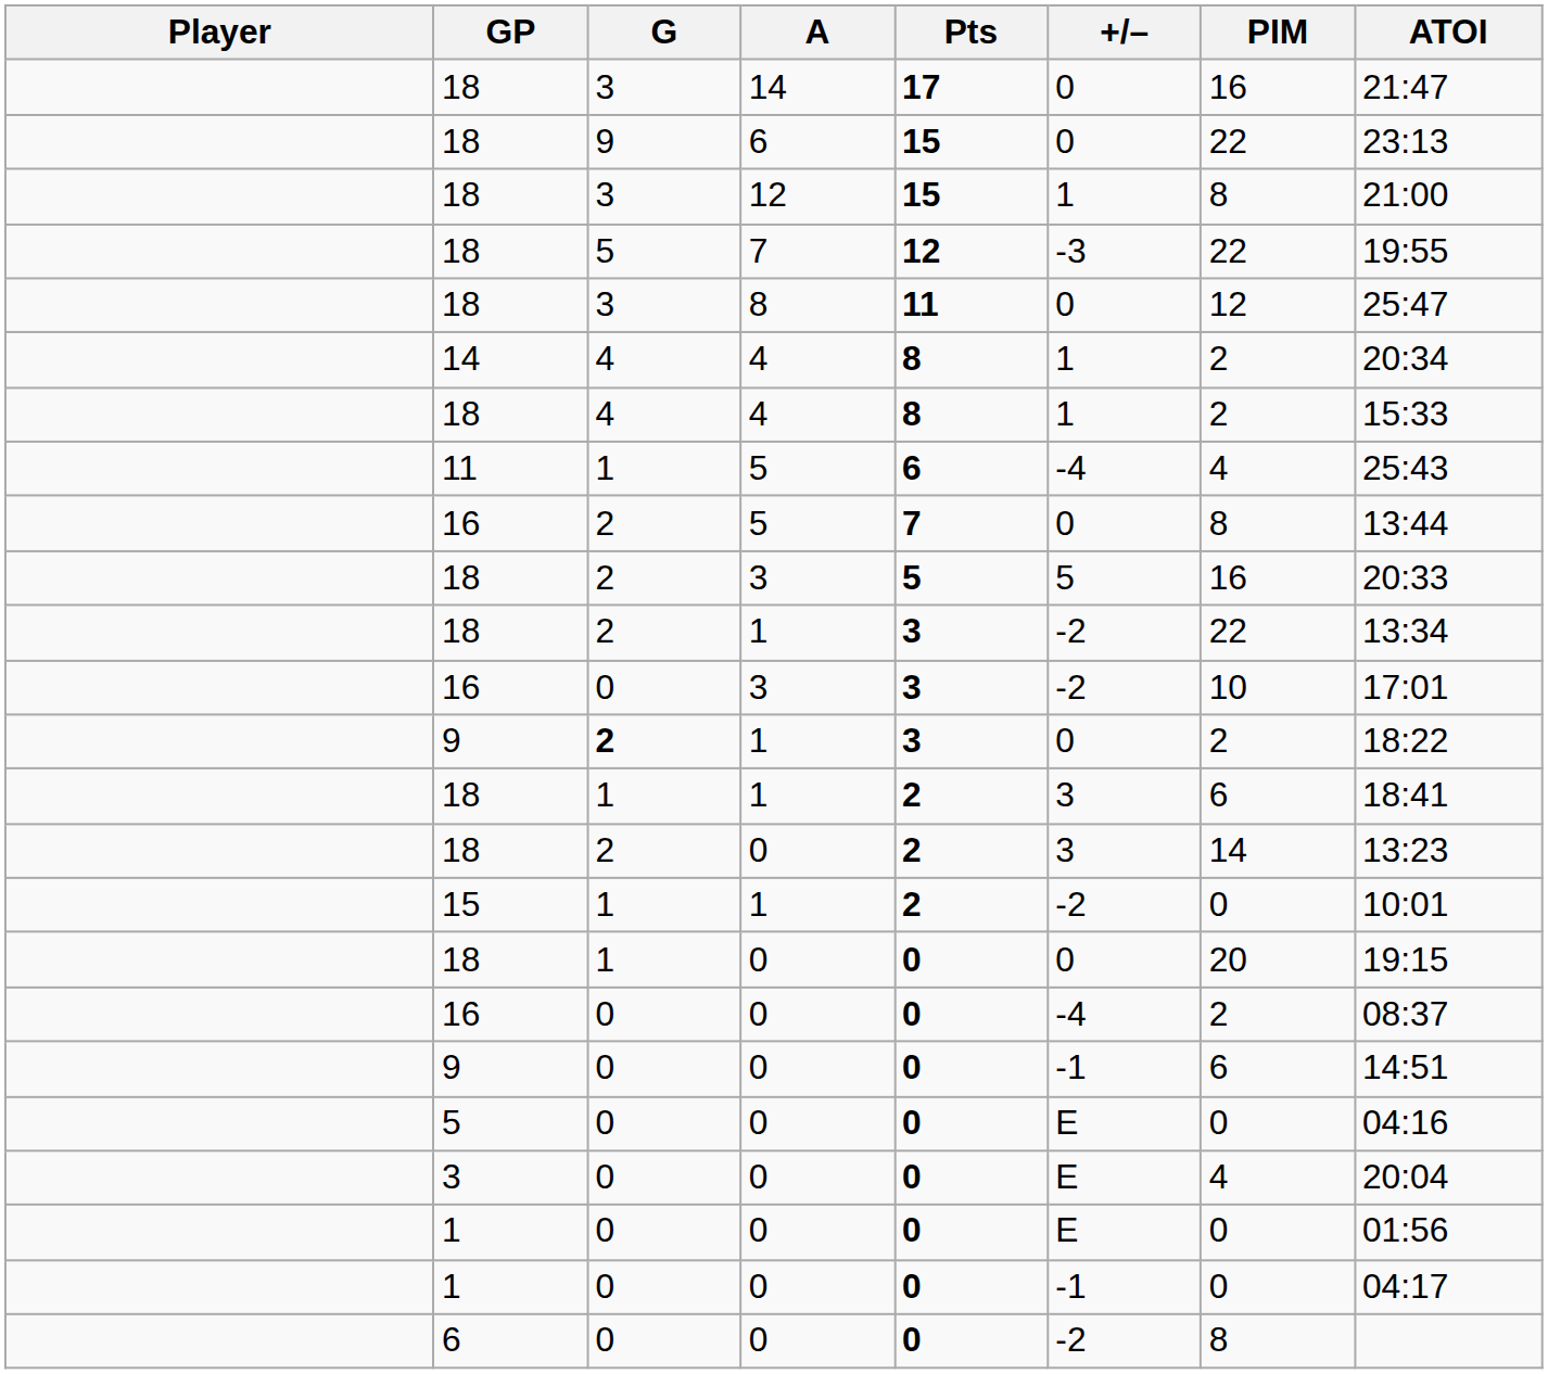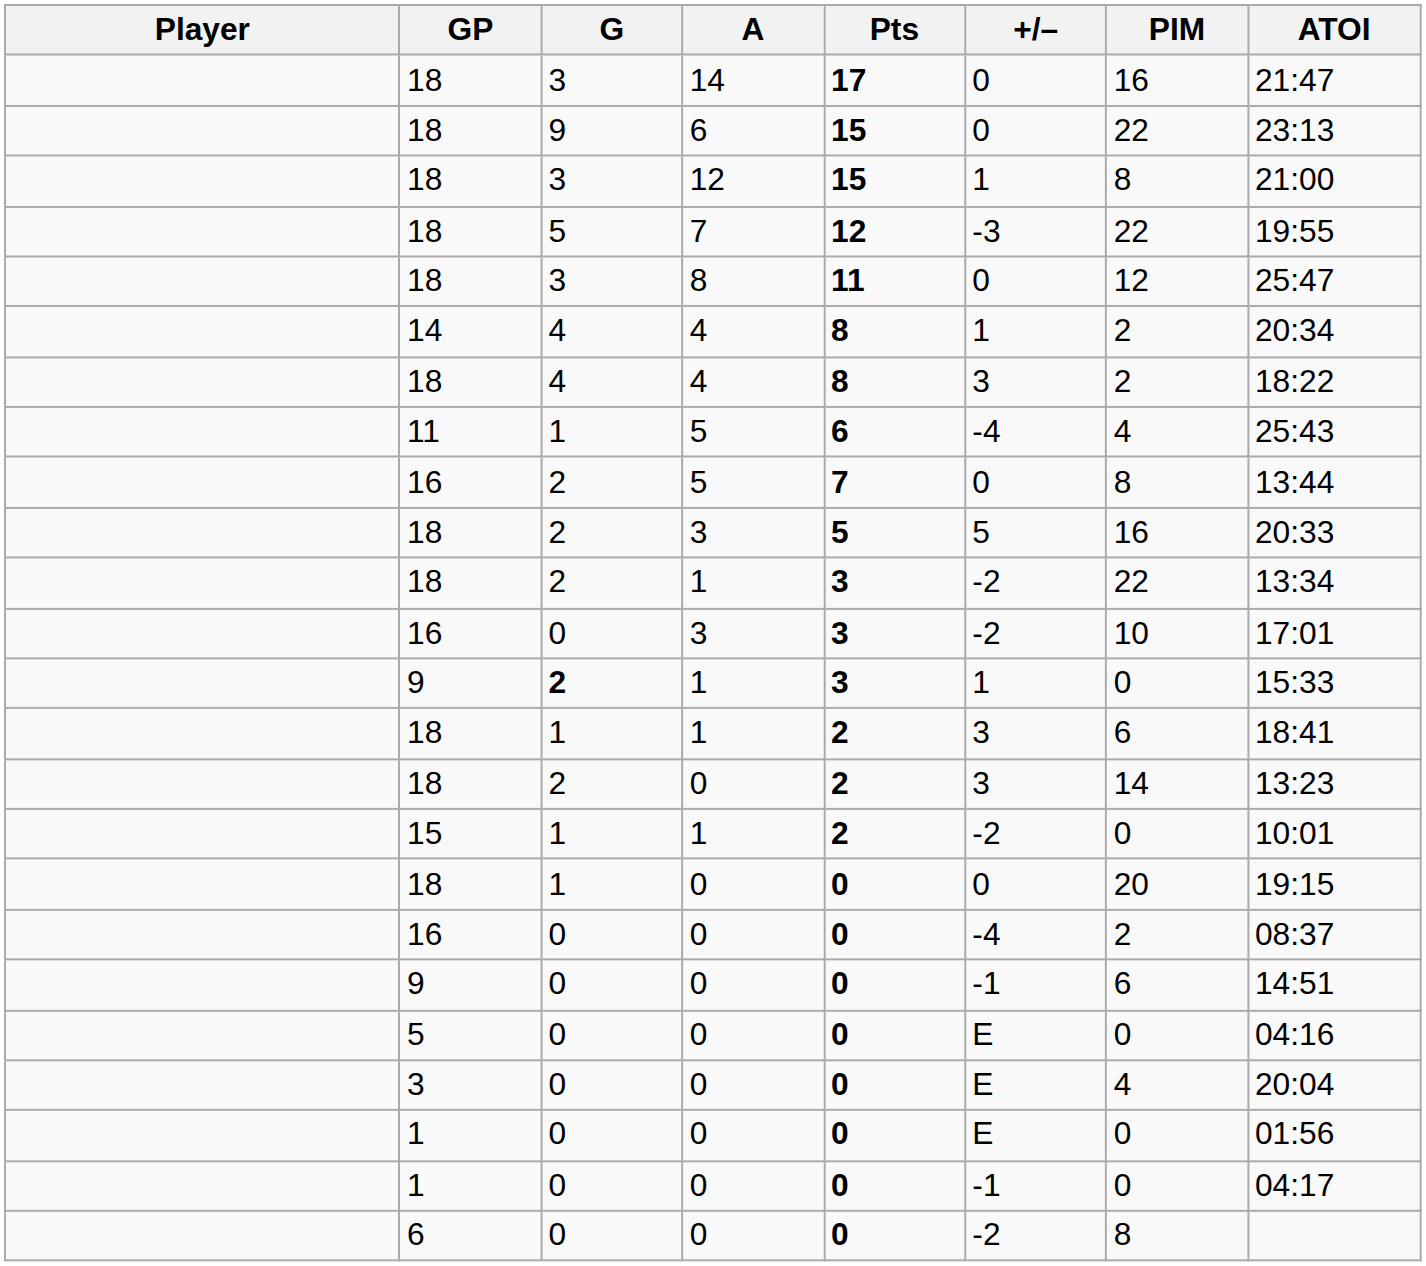 <table class="wikitable sortable">
 <tr>
 <th style="width:12em">Player</th>
 <th style="width:4em">GP</th>
 <th style="width:4em">G</th>
 <th style="width:4em">A</th>
 <th style="width:4em">Pts</th>
 <th style="width:4em">+/–</th>
 <th style="width:4em">PIM</th>
 <th style="width:5em">ATOI</th>
 </tr>
 <tr>
 <td></td>
 <td>18</td>
 <td>3</td>
 <td>14</td>
 <td><strong>17</strong></td>
 <td>0</td>
 <td>16</td>
 <td>21:47</td>
 </tr>
 <tr>
 <td></td>
 <td>18</td>
 <td>9</td>
 <td>6</td>
 <td><strong>15</strong></td>
 <td>0</td>
 <td>22</td>
 <td>23:13</td>
 </tr>
 <tr>
 <td></td>
 <td>18</td>
 <td>3</td>
 <td>12</td>
 <td><strong>15</strong></td>
 <td>1</td>
 <td>8</td>
 <td>21:00</td>
 </tr>
 <tr>
 <td></td>
 <td>18</td>
 <td>5</td>
 <td>7</td>
 <td><strong>12</strong></td>
 <td>-3</td>
 <td>22</td>
 <td>19:55</td>
 </tr>
 <tr>
 <td></td>
 <td>18</td>
 <td>3</td>
 <td>8</td>
 <td><strong>11</strong></td>
 <td>0</td>
 <td>12</td>
 <td>25:47</td>
 </tr>
 <tr>
 <td></td>
 <td>14</td>
 <td>4</td>
 <td>4</td>
 <td><strong>8</strong></td>
 <td>1</td>
 <td>2</td>
 <td>20:34</td>
 </tr>
 <tr>
 <td></td>
 <td>18</td>
 <td>4</td>
 <td>4</td>
 <td><strong>8</strong></td>
-<td>1</td>
+<td>3</td>
 <td>2</td>
-<td>15:33</td>
+<td>18:22</td>
 </tr>
 <tr>
 <td></td>
 <td>11</td>
 <td>1</td>
 <td>5</td>
 <td><strong>6</strong></td>
 <td>-4</td>
 <td>4</td>
 <td>25:43</td>
 </tr>
 <tr>
 <td></td>
 <td>16</td>
 <td>2</td>
 <td>5</td>
 <td><strong>7</strong></td>
 <td>0</td>
 <td>8</td>
 <td>13:44</td>
 </tr>
 <tr>
 <td></td>
 <td>18</td>
 <td>2</td>
 <td>3</td>
 <td><strong>5</strong></td>
 <td>5</td>
 <td>16</td>
 <td>20:33</td>
 </tr>
 <tr>
 <td></td>
 <td>18</td>
 <td>2</td>
 <td>1</td>
 <td><strong>3</strong></td>
 <td>-2</td>
 <td>22</td>
 <td>13:34</td>
 </tr>
 <tr>
 <td></td>
 <td>16</td>
 <td>0</td>
 <td>3</td>
 <td><strong>3</strong></td>
 <td>-2</td>
 <td>10</td>
 <td>17:01</td>
 </tr>
 <tr>
 <td></td>
 <td>9</td>
 <td><strong>2</strong></td>
 <td>1</td>
 <td><strong>3</strong></td>
+<td>1</td>
 <td>0</td>
-<td>2</td>
-<td>18:22</td>
+<td>15:33</td>
 </tr>
 <tr>
 <td></td>
 <td>18</td>
 <td>1</td>
 <td>1</td>
 <td><strong>2</strong></td>
 <td>3</td>
 <td>6</td>
 <td>18:41</td>
 </tr>
 <tr>
 <td></td>
 <td>18</td>
 <td>2</td>
 <td>0</td>
 <td><strong>2</strong></td>
 <td>3</td>
 <td>14</td>
 <td>13:23</td>
 </tr>
 <tr>
 <td></td>
 <td>15</td>
 <td>1</td>
 <td>1</td>
 <td><strong>2</strong></td>
 <td>-2</td>
 <td>0</td>
 <td>10:01</td>
 </tr>
 <tr>
 <td></td>
 <td>18</td>
 <td>1</td>
 <td>0</td>
 <td><strong>0</strong></td>
 <td>0</td>
 <td>20</td>
 <td>19:15</td>
 </tr>
 <tr>
 <td></td>
 <td>16</td>
 <td>0</td>
 <td>0</td>
 <td><strong>0</strong></td>
 <td>-4</td>
 <td>2</td>
 <td>08:37</td>
 </tr>
 <tr>
 <td></td>
 <td>9</td>
 <td>0</td>
 <td>0</td>
 <td><strong>0</strong></td>
 <td>-1</td>
 <td>6</td>
 <td>14:51</td>
 </tr>
 <tr>
 <td></td>
 <td>5</td>
 <td>0</td>
 <td>0</td>
 <td><strong>0</strong></td>
 <td>E</td>
 <td>0</td>
 <td>04:16</td>
 </tr>
 <tr>
 <td></td>
 <td>3</td>
 <td>0</td>
 <td>0</td>
 <td><strong>0</strong></td>
 <td>E</td>
 <td>4</td>
 <td>20:04</td>
 </tr>
 <tr>
 <td></td>
 <td>1</td>
 <td>0</td>
 <td>0</td>
 <td><strong>0</strong></td>
 <td>E</td>
 <td>0</td>
 <td>01:56</td>
 </tr>
 <tr>
 <td></td>
 <td>1</td>
 <td>0</td>
 <td>0</td>
 <td><strong>0</strong></td>
 <td>-1</td>
 <td>0</td>
 <td>04:17</td>
 </tr>
 <tr>
 <td></td>
 <td>6</td>
 <td>0</td>
 <td>0</td>
 <td><strong>0</strong></td>
 <td>-2</td>
 <td>8</td>
 <td></td>
 </tr>
 </table>
